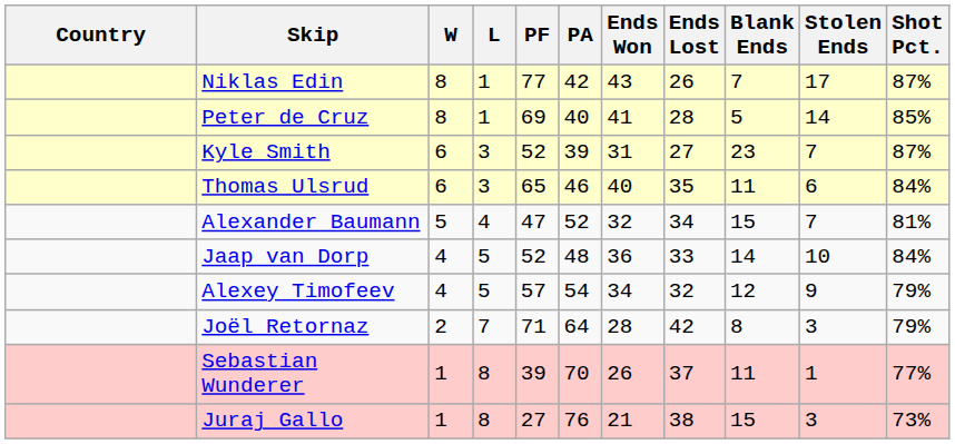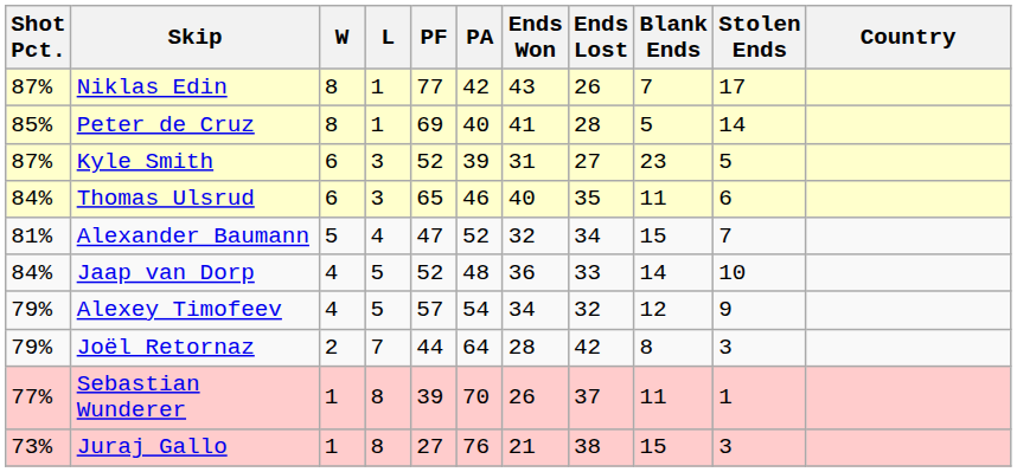 <table class=wikitable>
 <tr>
-<th width=110>Country</th>
+<th width=20>Shot Pct.</th>
 <th width=135>Skip</th>
 <th width=20>W</th>
 <th width=20>L</th>
 <th width=20>PF</th>
 <th width=20>PA</th>
 <th width=20>Ends Won</th>
 <th width=20>Ends Lost</th>
 <th width=20>Blank Ends</th>
 <th width=20>Stolen Ends</th>
-<th width=20>Shot Pct.</th>
+<th width=110>Country</th>
 </tr>
 <tr style="background:#ffffcc">
-<td></td>
+<td>87%</td>
 <td><a href='#'>Niklas Edin</a></td>
 <td>8</td>
 <td>1</td>
 <td>77</td>
 <td>42</td>
 <td>43</td>
 <td>26</td>
 <td>7</td>
 <td>17</td>
-<td>87%</td>
+<td></td>
 </tr>
 <tr style="background:#ffffcc">
-<td></td>
+<td>85%</td>
 <td><a href='#'>Peter de Cruz</a></td>
 <td>8</td>
 <td>1</td>
 <td>69</td>
 <td>40</td>
 <td>41</td>
 <td>28</td>
 <td>5</td>
 <td>14</td>
-<td>85%</td>
+<td></td>
 </tr>
 <tr style="background:#ffffcc">
-<td></td>
+<td>87%</td>
 <td><a href='#'>Kyle Smith</a></td>
 <td>6</td>
 <td>3</td>
 <td>52</td>
 <td>39</td>
 <td>31</td>
 <td>27</td>
 <td>23</td>
-<td>7</td>
-<td>87%</td>
+<td>5</td>
+<td></td>
 </tr>
 <tr style="background:#ffffcc">
-<td></td>
+<td>84%</td>
 <td><a href='#'>Thomas Ulsrud</a></td>
 <td>6</td>
 <td>3</td>
 <td>65</td>
 <td>46</td>
 <td>40</td>
 <td>35</td>
 <td>11</td>
 <td>6</td>
-<td>84%</td>
+<td></td>
 </tr>
 <tr>
-<td></td>
+<td>81%</td>
 <td><a href='#'>Alexander Baumann</a></td>
 <td>5</td>
 <td>4</td>
 <td>47</td>
 <td>52</td>
 <td>32</td>
 <td>34</td>
 <td>15</td>
 <td>7</td>
-<td>81%</td>
+<td></td>
 </tr>
 <tr>
-<td></td>
+<td>84%</td>
 <td><a href='#'>Jaap van Dorp</a></td>
 <td>4</td>
 <td>5</td>
 <td>52</td>
 <td>48</td>
 <td>36</td>
 <td>33</td>
 <td>14</td>
 <td>10</td>
-<td>84%</td>
+<td></td>
 </tr>
 <tr>
-<td></td>
+<td>79%</td>
 <td><a href='#'>Alexey Timofeev</a></td>
 <td>4</td>
 <td>5</td>
 <td>57</td>
 <td>54</td>
 <td>34</td>
 <td>32</td>
 <td>12</td>
 <td>9</td>
-<td>79%</td>
+<td></td>
 </tr>
 <tr>
-<td></td>
+<td>79%</td>
 <td><a href='#'>Joël Retornaz</a></td>
 <td>2</td>
 <td>7</td>
-<td>71</td>
+<td>44</td>
 <td>64</td>
 <td>28</td>
 <td>42</td>
 <td>8</td>
 <td>3</td>
-<td>79%</td>
+<td></td>
 </tr>
 <tr style="background:#ffcccc">
-<td></td>
+<td>77%</td>
 <td><a href='#'>Sebastian Wunderer</a></td>
 <td>1</td>
 <td>8</td>
 <td>39</td>
 <td>70</td>
 <td>26</td>
 <td>37</td>
 <td>11</td>
 <td>1</td>
-<td>77%</td>
+<td></td>
 </tr>
 <tr style="background:#ffcccc">
-<td></td>
+<td>73%</td>
 <td><a href='#'>Juraj Gallo</a></td>
 <td>1</td>
 <td>8</td>
 <td>27</td>
 <td>76</td>
 <td>21</td>
 <td>38</td>
 <td>15</td>
 <td>3</td>
-<td>73%</td>
+<td></td>
 </tr>
 </table>
